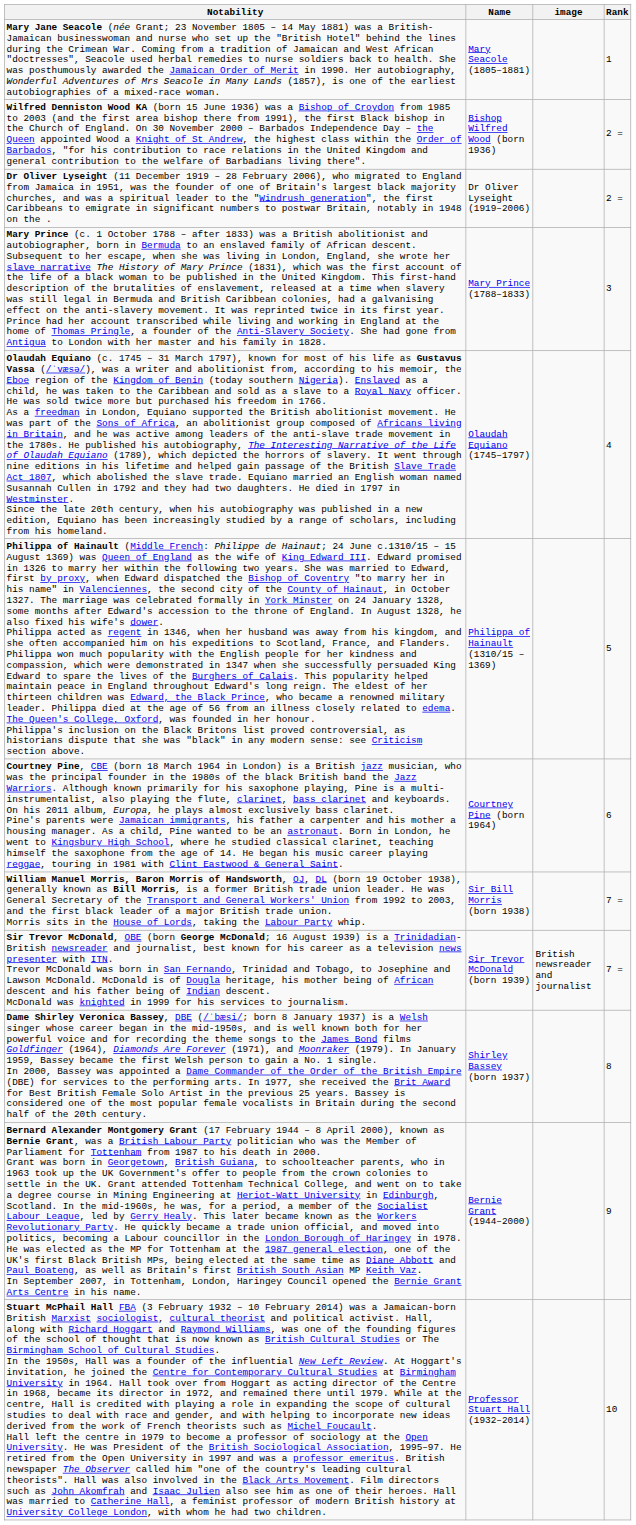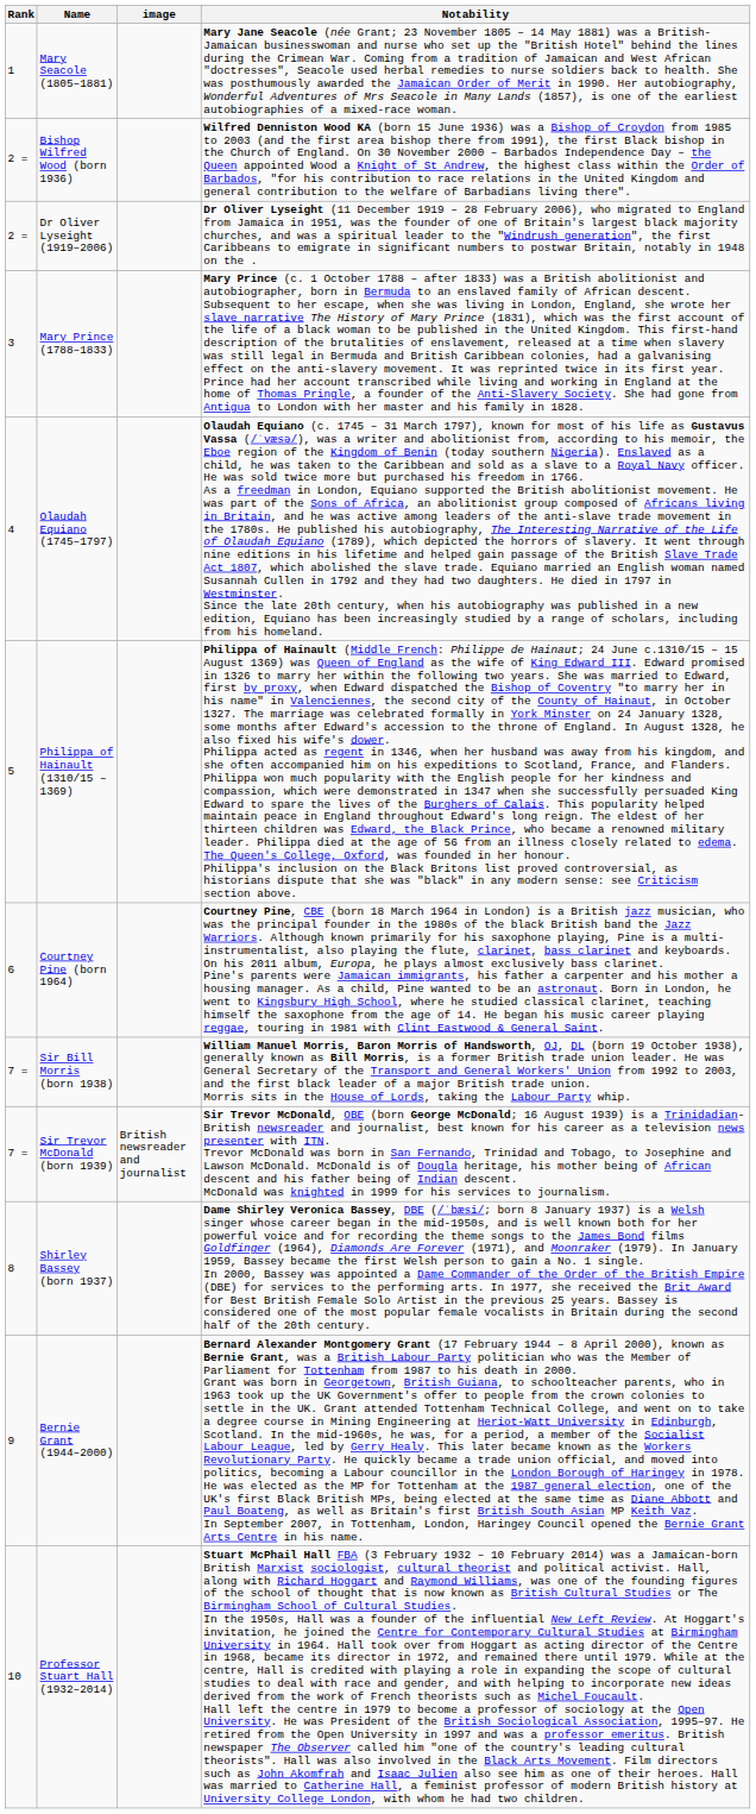 <table class="wikitable">
 <tr>
-<th>Notability</th>
+<th>Rank</th>
 <th>Name</th>
 <th>image</th>
-<th>Rank</th>
+<th>Notability</th>
 </tr>
 <tr>
-<td><strong>Mary Jane Seacole</strong> (<em>née</em> Grant; 23 November 1805 – 14 May 1881) was a British-Jamaican businesswoman and nurse who set up the "British Hotel" behind the lines during the Crimean War. Coming from a tradition of Jamaican and West African "doctresses", Seacole used herbal remedies to nurse soldiers back to health. She was posthumously awarded the <a href='#'>Jamaican Order of Merit</a> in 1990. Her autobiography, <em>Wonderful Adventures of Mrs Seacole in Many Lands</em> (1857), is one of the earliest autobiographies of a mixed-race woman.</td>
+<td>1</td>
 <td><a href='#'>Mary Seacole</a> (1805–1881)</td>
 <td></td>
-<td>1</td>
+<td><strong>Mary Jane Seacole</strong> (<em>née</em> Grant; 23 November 1805 – 14 May 1881) was a British-Jamaican businesswoman and nurse who set up the "British Hotel" behind the lines during the Crimean War. Coming from a tradition of Jamaican and West African "doctresses", Seacole used herbal remedies to nurse soldiers back to health. She was posthumously awarded the <a href='#'>Jamaican Order of Merit</a> in 1990. Her autobiography, <em>Wonderful Adventures of Mrs Seacole in Many Lands</em> (1857), is one of the earliest autobiographies of a mixed-race woman.</td>
 </tr>
 <tr>
-<td><strong>Wilfred Denniston Wood KA</strong> (born 15 June 1936) was a <a href='#'>Bishop of Croydon</a> from 1985 to 2003 (and the first area bishop there from 1991), the first Black bishop in the Church of England. On 30 November 2000 – Barbados Independence Day – <a href='#'>the Queen</a> appointed Wood a <a href='#'>Knight of St Andrew</a>, the highest class within the <a href='#'>Order of Barbados</a>, "for his contribution to race relations in the United Kingdom and general contribution to the welfare of Barbadians living there".</td>
+<td>2 =</td>
 <td><a href='#'>Bishop Wilfred Wood</a> (born 1936)</td>
 <td></td>
-<td>2 =</td>
+<td><strong>Wilfred Denniston Wood KA</strong> (born 15 June 1936) was a <a href='#'>Bishop of Croydon</a> from 1985 to 2003 (and the first area bishop there from 1991), the first Black bishop in the Church of England. On 30 November 2000 – Barbados Independence Day – <a href='#'>the Queen</a> appointed Wood a <a href='#'>Knight of St Andrew</a>, the highest class within the <a href='#'>Order of Barbados</a>, "for his contribution to race relations in the United Kingdom and general contribution to the welfare of Barbadians living there".</td>
 </tr>
 <tr>
-<td><strong>Dr Oliver Lyseight</strong> (11 December 1919 – 28 February 2006), who migrated to England from Jamaica in 1951, was the founder of one of Britain's largest black majority churches, and was a spiritual leader to the "<a href='#'>Windrush generation</a>", the first Caribbeans to emigrate in significant numbers to postwar Britain, notably in 1948 on the .</td>
+<td>2 =</td>
 <td>Dr Oliver Lyseight (1919–2006)</td>
 <td></td>
-<td>2 =</td>
+<td><strong>Dr Oliver Lyseight</strong> (11 December 1919 – 28 February 2006), who migrated to England from Jamaica in 1951, was the founder of one of Britain's largest black majority churches, and was a spiritual leader to the "<a href='#'>Windrush generation</a>", the first Caribbeans to emigrate in significant numbers to postwar Britain, notably in 1948 on the .</td>
 </tr>
 <tr>
-<td><strong>Mary Prince</strong> (c. 1 October 1788 – after 1833) was a British abolitionist and autobiographer, born in <a href='#'>Bermuda</a> to an enslaved family of African descent. Subsequent to her escape, when she was living in London, England, she wrote her <a href='#'>slave narrative</a> <em>The History of Mary Prince</em> (1831), which was the first account of the life of a black woman to be published in the United Kingdom. This first-hand description of the brutalities of enslavement, released at a time when slavery was still legal in Bermuda and British Caribbean colonies, had a galvanising effect on the anti-slavery movement. It was reprinted twice in its first year.<br>Prince had her account transcribed while living and working in England at the home of <a href='#'>Thomas Pringle</a>, a founder of the <a href='#'>Anti-Slavery Society</a>. She had gone from <a href='#'>Antigua</a> to London with her master and his family in 1828.</td>
+<td>3</td>
 <td><a href='#'>Mary Prince</a> (1788–1833)</td>
 <td></td>
-<td>3</td>
+<td><strong>Mary Prince</strong> (c. 1 October 1788 – after 1833) was a British abolitionist and autobiographer, born in <a href='#'>Bermuda</a> to an enslaved family of African descent. Subsequent to her escape, when she was living in London, England, she wrote her <a href='#'>slave narrative</a> <em>The History of Mary Prince</em> (1831), which was the first account of the life of a black woman to be published in the United Kingdom. This first-hand description of the brutalities of enslavement, released at a time when slavery was still legal in Bermuda and British Caribbean colonies, had a galvanising effect on the anti-slavery movement. It was reprinted twice in its first year.<br>Prince had her account transcribed while living and working in England at the home of <a href='#'>Thomas Pringle</a>, a founder of the <a href='#'>Anti-Slavery Society</a>. She had gone from <a href='#'>Antigua</a> to London with her master and his family in 1828.</td>
 </tr>
 <tr>
-<td><strong>Olaudah Equiano</strong> (c. 1745 – 31 March 1797), known for most of his life as <strong>Gustavus Vassa</strong> (<a href='#'>/ˈvæsə/</a>), was a writer and abolitionist from, according to his memoir, the <a href='#'>Eboe</a> region of the <a href='#'>Kingdom of Benin</a> (today southern <a href='#'>Nigeria</a>). <a href='#'>Enslaved</a> as a child, he was taken to the Caribbean and sold as a slave to a <a href='#'>Royal Navy</a> officer. He was sold twice more but purchased his freedom in 1766.<br>As a <a href='#'>freedman</a> in London, Equiano supported the British abolitionist movement. He was part of the <a href='#'>Sons of Africa</a>, an abolitionist group composed of <a href='#'>Africans living in Britain</a>, and he was active among leaders of the anti-slave trade movement in the 1780s. He published his autobiography, <em><a href='#'>The Interesting Narrative of the Life of Olaudah Equiano</a></em> (1789), which depicted the horrors of slavery. It went through nine editions in his lifetime and helped gain passage of the British <a href='#'>Slave Trade Act 1807</a>, which abolished the slave trade. Equiano married an English woman named Susannah Cullen in 1792 and they had two daughters. He died in 1797 in <a href='#'>Westminster</a>.<br>Since the late 20th century, when his autobiography was published in a new edition, Equiano has been increasingly studied by a range of scholars, including from his homeland.</td>
+<td>4</td>
 <td><a href='#'>Olaudah Equiano</a> (1745–1797)</td>
 <td></td>
-<td>4</td>
+<td><strong>Olaudah Equiano</strong> (c. 1745 – 31 March 1797), known for most of his life as <strong>Gustavus Vassa</strong> (<a href='#'>/ˈvæsə/</a>), was a writer and abolitionist from, according to his memoir, the <a href='#'>Eboe</a> region of the <a href='#'>Kingdom of Benin</a> (today southern <a href='#'>Nigeria</a>). <a href='#'>Enslaved</a> as a child, he was taken to the Caribbean and sold as a slave to a <a href='#'>Royal Navy</a> officer. He was sold twice more but purchased his freedom in 1766.<br>As a <a href='#'>freedman</a> in London, Equiano supported the British abolitionist movement. He was part of the <a href='#'>Sons of Africa</a>, an abolitionist group composed of <a href='#'>Africans living in Britain</a>, and he was active among leaders of the anti-slave trade movement in the 1780s. He published his autobiography, <em><a href='#'>The Interesting Narrative of the Life of Olaudah Equiano</a></em> (1789), which depicted the horrors of slavery. It went through nine editions in his lifetime and helped gain passage of the British <a href='#'>Slave Trade Act 1807</a>, which abolished the slave trade. Equiano married an English woman named Susannah Cullen in 1792 and they had two daughters. He died in 1797 in <a href='#'>Westminster</a>.<br>Since the late 20th century, when his autobiography was published in a new edition, Equiano has been increasingly studied by a range of scholars, including from his homeland.</td>
 </tr>
 <tr>
-<td><strong>Philippa of Hainault</strong> (<a href='#'>Middle French</a>: <em>Philippe de Hainaut</em>; 24 June c.1310/15 – 15 August 1369) was <a href='#'>Queen of England</a> as the wife of <a href='#'>King Edward III</a>. Edward promised in 1326 to marry her within the following two years. She was married to Edward, first <a href='#'>by proxy</a>, when Edward dispatched the <a href='#'>Bishop of Coventry</a> "to marry her in his name" in <a href='#'>Valenciennes</a>, the second city of the <a href='#'>County of Hainaut</a>, in October 1327. The marriage was celebrated formally in <a href='#'>York Minster</a> on 24 January 1328, some months after Edward's accession to the throne of England. In August 1328, he also fixed his wife's <a href='#'>dower</a>.<br>Philippa acted as <a href='#'>regent</a> in 1346, when her husband was away from his kingdom, and she often accompanied him on his expeditions to Scotland, France, and Flanders. Philippa won much popularity with the English people for her kindness and compassion, which were demonstrated in 1347 when she successfully persuaded King Edward to spare the lives of the <a href='#'>Burghers of Calais</a>. This popularity helped maintain peace in England throughout Edward's long reign. The eldest of her thirteen children was <a href='#'>Edward, the Black Prince</a>, who became a renowned military leader. Philippa died at the age of 56 from an illness closely related to <a href='#'>edema</a>. <a href='#'>The Queen's College, Oxford</a>, was founded in her honour.<br>Philippa's inclusion on the Black Britons list proved controversial, as historians dispute that she was "black" in any modern sense: see <a href='#'>Criticism</a> section above.</td>
+<td>5</td>
 <td><a href='#'>Philippa of Hainault</a> (1310/15 – 1369)</td>
 <td></td>
-<td>5</td>
+<td><strong>Philippa of Hainault</strong> (<a href='#'>Middle French</a>: <em>Philippe de Hainaut</em>; 24 June c.1310/15 – 15 August 1369) was <a href='#'>Queen of England</a> as the wife of <a href='#'>King Edward III</a>. Edward promised in 1326 to marry her within the following two years. She was married to Edward, first <a href='#'>by proxy</a>, when Edward dispatched the <a href='#'>Bishop of Coventry</a> "to marry her in his name" in <a href='#'>Valenciennes</a>, the second city of the <a href='#'>County of Hainaut</a>, in October 1327. The marriage was celebrated formally in <a href='#'>York Minster</a> on 24 January 1328, some months after Edward's accession to the throne of England. In August 1328, he also fixed his wife's <a href='#'>dower</a>.<br>Philippa acted as <a href='#'>regent</a> in 1346, when her husband was away from his kingdom, and she often accompanied him on his expeditions to Scotland, France, and Flanders. Philippa won much popularity with the English people for her kindness and compassion, which were demonstrated in 1347 when she successfully persuaded King Edward to spare the lives of the <a href='#'>Burghers of Calais</a>. This popularity helped maintain peace in England throughout Edward's long reign. The eldest of her thirteen children was <a href='#'>Edward, the Black Prince</a>, who became a renowned military leader. Philippa died at the age of 56 from an illness closely related to <a href='#'>edema</a>. <a href='#'>The Queen's College, Oxford</a>, was founded in her honour.<br>Philippa's inclusion on the Black Britons list proved controversial, as historians dispute that she was "black" in any modern sense: see <a href='#'>Criticism</a> section above.</td>
 </tr>
 <tr>
-<td><strong>Courtney Pine</strong>, <a href='#'>CBE</a> (born 18 March 1964 in London) is a British <a href='#'>jazz</a> musician, who was the principal founder in the 1980s of the black British band the <a href='#'>Jazz Warriors</a>. Although known primarily for his saxophone playing, Pine is a multi-instrumentalist, also playing the flute, <a href='#'>clarinet</a>, <a href='#'>bass clarinet</a> and keyboards. On his 2011 album, <em>Europa</em>, he plays almost exclusively bass clarinet.<br>Pine's parents were <a href='#'>Jamaican immigrants</a>, his father a carpenter and his mother a housing manager. As a child, Pine wanted to be an <a href='#'>astronaut</a>. Born in London, he went to <a href='#'>Kingsbury High School</a>, where he studied classical clarinet, teaching himself the saxophone from the age of 14. He began his music career playing <a href='#'>reggae</a>, touring in 1981 with <a href='#'>Clint Eastwood & General Saint</a>.</td>
+<td>6</td>
 <td><a href='#'>Courtney Pine</a> (born 1964)</td>
 <td></td>
-<td>6</td>
+<td><strong>Courtney Pine</strong>, <a href='#'>CBE</a> (born 18 March 1964 in London) is a British <a href='#'>jazz</a> musician, who was the principal founder in the 1980s of the black British band the <a href='#'>Jazz Warriors</a>. Although known primarily for his saxophone playing, Pine is a multi-instrumentalist, also playing the flute, <a href='#'>clarinet</a>, <a href='#'>bass clarinet</a> and keyboards. On his 2011 album, <em>Europa</em>, he plays almost exclusively bass clarinet.<br>Pine's parents were <a href='#'>Jamaican immigrants</a>, his father a carpenter and his mother a housing manager. As a child, Pine wanted to be an <a href='#'>astronaut</a>. Born in London, he went to <a href='#'>Kingsbury High School</a>, where he studied classical clarinet, teaching himself the saxophone from the age of 14. He began his music career playing <a href='#'>reggae</a>, touring in 1981 with <a href='#'>Clint Eastwood & General Saint</a>.</td>
 </tr>
 <tr>
-<td><strong>William Manuel Morris, Baron Morris of Handsworth</strong>, <a href='#'>OJ</a>, <a href='#'>DL</a> (born 19 October 1938), generally known as <strong>Bill Morris</strong>, is a former British trade union leader. He was General Secretary of the <a href='#'>Transport and General Workers' Union</a> from 1992 to 2003, and the first black leader of a major British trade union.<br>Morris sits in the <a href='#'>House of Lords</a>, taking the <a href='#'>Labour Party</a> whip.</td>
+<td>7 =</td>
 <td><a href='#'>Sir Bill Morris</a> (born 1938)</td>
 <td></td>
-<td>7 =</td>
+<td><strong>William Manuel Morris, Baron Morris of Handsworth</strong>, <a href='#'>OJ</a>, <a href='#'>DL</a> (born 19 October 1938), generally known as <strong>Bill Morris</strong>, is a former British trade union leader. He was General Secretary of the <a href='#'>Transport and General Workers' Union</a> from 1992 to 2003, and the first black leader of a major British trade union.<br>Morris sits in the <a href='#'>House of Lords</a>, taking the <a href='#'>Labour Party</a> whip.</td>
 </tr>
 <tr>
-<td><strong>Sir Trevor McDonald</strong>, <a href='#'>OBE</a> (born <strong>George McDonald</strong>; 16 August 1939) is a <a href='#'>Trinidadian</a>-British <a href='#'>newsreader</a> and journalist, best known for his career as a television <a href='#'>news presenter</a> with <a href='#'>ITN</a>.<br>Trevor McDonald was born in <a href='#'>San Fernando</a>, Trinidad and Tobago, to Josephine and Lawson McDonald. McDonald is of <a href='#'>Dougla</a> heritage, his mother being of <a href='#'>African</a> descent and his father being of <a href='#'>Indian</a> descent.<br>McDonald was <a href='#'>knighted</a> in 1999 for his services to journalism.</td>
+<td>7 =</td>
 <td><a href='#'>Sir Trevor McDonald</a> (born 1939)</td>
 <td>British newsreader and journalist</td>
-<td>7 =</td>
+<td><strong>Sir Trevor McDonald</strong>, <a href='#'>OBE</a> (born <strong>George McDonald</strong>; 16 August 1939) is a <a href='#'>Trinidadian</a>-British <a href='#'>newsreader</a> and journalist, best known for his career as a television <a href='#'>news presenter</a> with <a href='#'>ITN</a>.<br>Trevor McDonald was born in <a href='#'>San Fernando</a>, Trinidad and Tobago, to Josephine and Lawson McDonald. McDonald is of <a href='#'>Dougla</a> heritage, his mother being of <a href='#'>African</a> descent and his father being of <a href='#'>Indian</a> descent.<br>McDonald was <a href='#'>knighted</a> in 1999 for his services to journalism.</td>
 </tr>
 <tr>
-<td><strong>Dame Shirley Veronica Bassey</strong>, <a href='#'>DBE</a> (<a href='#'>/ˈbæsi/</a>; born 8 January 1937) is a <a href='#'>Welsh</a> singer whose career began in the mid-1950s, and is well known both for her powerful voice and for recording the theme songs to the <a href='#'>James Bond</a> films <em><a href='#'>Goldfinger</a></em> (1964), <em><a href='#'>Diamonds Are Forever</a></em> (1971), and <em><a href='#'>Moonraker</a></em> (1979). In January 1959, Bassey became the first Welsh person to gain a No. 1 single.<br>In 2000, Bassey was appointed a <a href='#'>Dame Commander of the Order of the British Empire</a> (DBE) for services to the performing arts. In 1977, she received the <a href='#'>Brit Award</a> for Best British Female Solo Artist in the previous 25 years. Bassey is considered one of the most popular female vocalists in Britain during the second half of the 20th century.</td>
+<td>8</td>
 <td><a href='#'>Shirley Bassey</a> (born 1937)</td>
 <td></td>
-<td>8</td>
+<td><strong>Dame Shirley Veronica Bassey</strong>, <a href='#'>DBE</a> (<a href='#'>/ˈbæsi/</a>; born 8 January 1937) is a <a href='#'>Welsh</a> singer whose career began in the mid-1950s, and is well known both for her powerful voice and for recording the theme songs to the <a href='#'>James Bond</a> films <em><a href='#'>Goldfinger</a></em> (1964), <em><a href='#'>Diamonds Are Forever</a></em> (1971), and <em><a href='#'>Moonraker</a></em> (1979). In January 1959, Bassey became the first Welsh person to gain a No. 1 single.<br>In 2000, Bassey was appointed a <a href='#'>Dame Commander of the Order of the British Empire</a> (DBE) for services to the performing arts. In 1977, she received the <a href='#'>Brit Award</a> for Best British Female Solo Artist in the previous 25 years. Bassey is considered one of the most popular female vocalists in Britain during the second half of the 20th century.</td>
 </tr>
 <tr>
-<td><strong>Bernard Alexander Montgomery Grant</strong> (17 February 1944 – 8 April 2000), known as <strong>Bernie Grant</strong>, was a <a href='#'>British Labour Party</a> politician who was the Member of Parliament for <a href='#'>Tottenham</a> from 1987 to his death in 2000.<br>Grant was born in <a href='#'>Georgetown</a>, <a href='#'>British Guiana</a>, to schoolteacher parents, who in 1963 took up the UK Government's offer to people from the crown colonies to settle in the UK. Grant attended Tottenham Technical College, and went on to take a degree course in Mining Engineering at <a href='#'>Heriot-Watt University</a> in <a href='#'>Edinburgh</a>, Scotland. In the mid-1960s, he was, for a period, a member of the <a href='#'>Socialist Labour League</a>, led by <a href='#'>Gerry Healy</a>. This later became known as the <a href='#'>Workers Revolutionary Party</a>. He quickly became a trade union official, and moved into politics, becoming a Labour councillor in the <a href='#'>London Borough of Haringey</a> in 1978. He was elected as the MP for Tottenham at the <a href='#'>1987 general election</a>, one of the UK's first Black British MPs, being elected at the same time as <a href='#'>Diane Abbott</a> and <a href='#'>Paul Boateng</a>, as well as Britain's first <a href='#'>British South Asian</a> MP <a href='#'>Keith Vaz</a>.<br>In September 2007, in Tottenham, London, Haringey Council opened the <a href='#'>Bernie Grant Arts Centre</a> in his name.</td>
+<td>9</td>
 <td><a href='#'>Bernie Grant</a> (1944–2000)</td>
 <td></td>
-<td>9</td>
+<td><strong>Bernard Alexander Montgomery Grant</strong> (17 February 1944 – 8 April 2000), known as <strong>Bernie Grant</strong>, was a <a href='#'>British Labour Party</a> politician who was the Member of Parliament for <a href='#'>Tottenham</a> from 1987 to his death in 2000.<br>Grant was born in <a href='#'>Georgetown</a>, <a href='#'>British Guiana</a>, to schoolteacher parents, who in 1963 took up the UK Government's offer to people from the crown colonies to settle in the UK. Grant attended Tottenham Technical College, and went on to take a degree course in Mining Engineering at <a href='#'>Heriot-Watt University</a> in <a href='#'>Edinburgh</a>, Scotland. In the mid-1960s, he was, for a period, a member of the <a href='#'>Socialist Labour League</a>, led by <a href='#'>Gerry Healy</a>. This later became known as the <a href='#'>Workers Revolutionary Party</a>. He quickly became a trade union official, and moved into politics, becoming a Labour councillor in the <a href='#'>London Borough of Haringey</a> in 1978. He was elected as the MP for Tottenham at the <a href='#'>1987 general election</a>, one of the UK's first Black British MPs, being elected at the same time as <a href='#'>Diane Abbott</a> and <a href='#'>Paul Boateng</a>, as well as Britain's first <a href='#'>British South Asian</a> MP <a href='#'>Keith Vaz</a>.<br>In September 2007, in Tottenham, London, Haringey Council opened the <a href='#'>Bernie Grant Arts Centre</a> in his name.</td>
 </tr>
 <tr>
-<td><strong>Stuart McPhail Hall</strong> <a href='#'>FBA</a> (3 February 1932 – 10 February 2014) was a Jamaican-born British <a href='#'>Marxist</a> <a href='#'>sociologist</a>, <a href='#'>cultural theorist</a> and political activist. Hall, along with <a href='#'>Richard Hoggart</a> and <a href='#'>Raymond Williams</a>, was one of the founding figures of the school of thought that is now known as <a href='#'>British Cultural Studies</a> or The <a href='#'>Birmingham School of Cultural Studies</a>.<br>In the 1950s, Hall was a founder of the influential <em><a href='#'>New Left Review</a></em>. At Hoggart's invitation, he joined the <a href='#'>Centre for Contemporary Cultural Studies</a> at <a href='#'>Birmingham University</a> in 1964. Hall took over from Hoggart as acting director of the Centre in 1968, became its director in 1972, and remained there until 1979. While at the centre, Hall is credited with playing a role in expanding the scope of cultural studies to deal with race and gender, and with helping to incorporate new ideas derived from the work of French theorists such as <a href='#'>Michel Foucault</a>.<br>Hall left the centre in 1979 to become a professor of sociology at the <a href='#'>Open University</a>. He was President of the <a href='#'>British Sociological Association</a>, 1995–97. He retired from the Open University in 1997 and was a <a href='#'>professor emeritus</a>. British newspaper <em><a href='#'>The Observer</a></em> called him "one of the country's leading cultural theorists". Hall was also involved in the <a href='#'>Black Arts Movement</a>. Film directors such as <a href='#'>John Akomfrah</a> and <a href='#'>Isaac Julien</a> also see him as one of their heroes. Hall was married to <a href='#'>Catherine Hall</a>, a feminist professor of modern British history at <a href='#'>University College London</a>, with whom he had two children.</td>
+<td>10</td>
 <td><a href='#'>Professor Stuart Hall</a> (1932–2014)</td>
 <td></td>
-<td>10</td>
+<td><strong>Stuart McPhail Hall</strong> <a href='#'>FBA</a> (3 February 1932 – 10 February 2014) was a Jamaican-born British <a href='#'>Marxist</a> <a href='#'>sociologist</a>, <a href='#'>cultural theorist</a> and political activist. Hall, along with <a href='#'>Richard Hoggart</a> and <a href='#'>Raymond Williams</a>, was one of the founding figures of the school of thought that is now known as <a href='#'>British Cultural Studies</a> or The <a href='#'>Birmingham School of Cultural Studies</a>.<br>In the 1950s, Hall was a founder of the influential <em><a href='#'>New Left Review</a></em>. At Hoggart's invitation, he joined the <a href='#'>Centre for Contemporary Cultural Studies</a> at <a href='#'>Birmingham University</a> in 1964. Hall took over from Hoggart as acting director of the Centre in 1968, became its director in 1972, and remained there until 1979. While at the centre, Hall is credited with playing a role in expanding the scope of cultural studies to deal with race and gender, and with helping to incorporate new ideas derived from the work of French theorists such as <a href='#'>Michel Foucault</a>.<br>Hall left the centre in 1979 to become a professor of sociology at the <a href='#'>Open University</a>. He was President of the <a href='#'>British Sociological Association</a>, 1995–97. He retired from the Open University in 1997 and was a <a href='#'>professor emeritus</a>. British newspaper <em><a href='#'>The Observer</a></em> called him "one of the country's leading cultural theorists". Hall was also involved in the <a href='#'>Black Arts Movement</a>. Film directors such as <a href='#'>John Akomfrah</a> and <a href='#'>Isaac Julien</a> also see him as one of their heroes. Hall was married to <a href='#'>Catherine Hall</a>, a feminist professor of modern British history at <a href='#'>University College London</a>, with whom he had two children.</td>
 </tr>
 </table>
